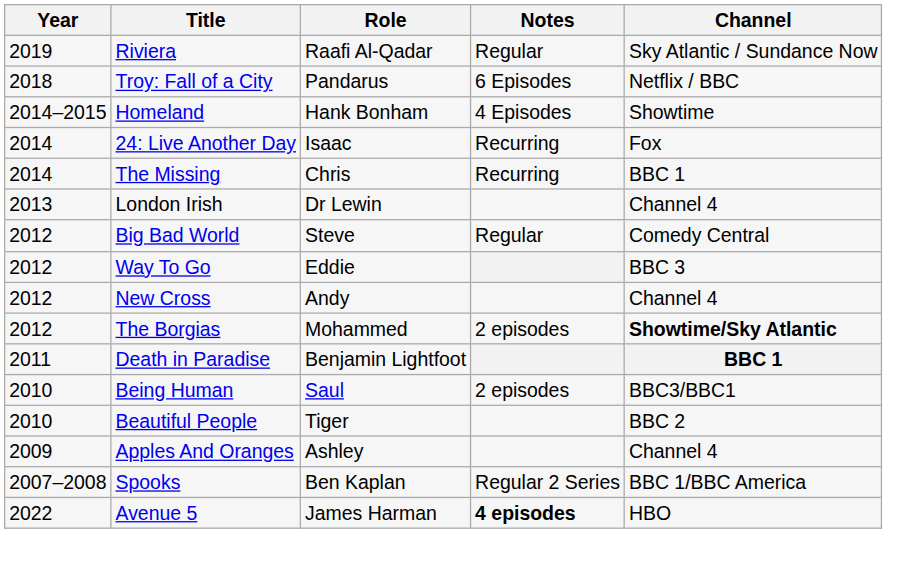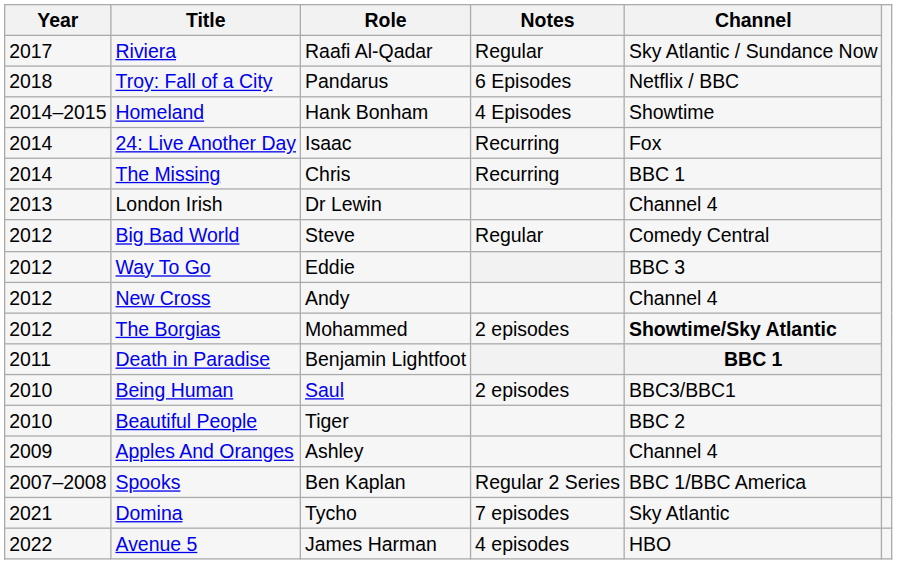 <table class="wikitable" style="background:#f6f6f6; font-size:95%;">
 <tr>
 <th>Year</th>
 <th>Title</th>
 <th>Role</th>
 <th>Notes</th>
 <th>Channel</th>
 </tr>
 <tr>
-<td>2019</td>
+<td>2017</td>
 <td><a href='#'>Riviera</a></td>
 <td>Raafi Al-Qadar</td>
 <td>Regular</td>
 <td>Sky Atlantic / Sundance Now</td>
 </tr>
 <tr>
 <td>2018</td>
 <td><a href='#'>Troy: Fall of a City</a></td>
 <td>Pandarus</td>
 <td>6 Episodes</td>
 <td>Netflix / BBC</td>
 </tr>
 <tr>
 <td>2014–2015</td>
 <td><a href='#'>Homeland</a></td>
 <td>Hank Bonham</td>
 <td>4 Episodes</td>
 <td>Showtime</td>
 </tr>
 <tr>
 <td>2014</td>
 <td><a href='#'>24: Live Another Day</a></td>
 <td>Isaac</td>
 <td>Recurring</td>
 <td>Fox</td>
 </tr>
 <tr>
 <td>2014</td>
 <td><a href='#'>The Missing</a></td>
 <td>Chris</td>
 <td>Recurring</td>
 <td>BBC 1</td>
 </tr>
 <tr>
 <td>2013</td>
 <td>London Irish</td>
 <td>Dr Lewin</td>
 <td></td>
 <td>Channel 4</td>
 </tr>
 <tr>
 <td>2012</td>
 <td><a href='#'>Big Bad World</a></td>
 <td>Steve</td>
 <td>Regular</td>
 <td>Comedy Central</td>
 </tr>
 <tr>
 <td>2012</td>
 <td><a href='#'>Way To Go</a></td>
 <td>Eddie</td>
 <th></th>
 <td>BBC 3</td>
 </tr>
 <tr>
 <td>2012</td>
 <td><a href='#'>New Cross</a></td>
 <td>Andy</td>
 <td></td>
 <td>Channel 4</td>
 </tr>
 <tr>
 <td>2012</td>
 <td><a href='#'>The Borgias</a></td>
 <td>Mohammed</td>
 <td>2 episodes</td>
 <td><strong>Showtime/Sky Atlantic</strong></td>
 </tr>
 <tr>
 <td>2011</td>
 <td><a href='#'>Death in Paradise</a></td>
 <td>Benjamin Lightfoot</td>
 <th></th>
 <th>BBC 1</th>
 </tr>
 <tr>
 <td>2010</td>
 <td><a href='#'>Being Human</a></td>
 <td><a href='#'>Saul</a></td>
 <td>2 episodes</td>
 <td>BBC3/BBC1</td>
 </tr>
 <tr>
 <td>2010</td>
 <td><a href='#'>Beautiful People</a></td>
 <td>Tiger</td>
 <td></td>
 <td>BBC 2</td>
 </tr>
 <tr>
 <td>2009</td>
 <td><a href='#'>Apples And Oranges</a></td>
 <td>Ashley</td>
 <td></td>
 <td>Channel 4</td>
 </tr>
 <tr>
 <td>2007–2008</td>
 <td><a href='#'>Spooks</a></td>
 <td>Ben Kaplan</td>
 <td>Regular 2 Series</td>
 <td>BBC 1/BBC America</td>
 </tr>
 <tr>
+<td>2021</td>
+<td><a href='#'>Domina</a></td>
+<td>Tycho</td>
+<td>7 episodes</td>
+<td>Sky Atlantic</td>
+<td></td>
+</tr>
+<tr>
 <td>2022</td>
 <td><a href='#'>Avenue 5</a></td>
 <td>James Harman</td>
-<td><strong>4 episodes</strong></td>
+<td>4 episodes</td>
 <td>HBO</td>
 </tr>
 </table>
